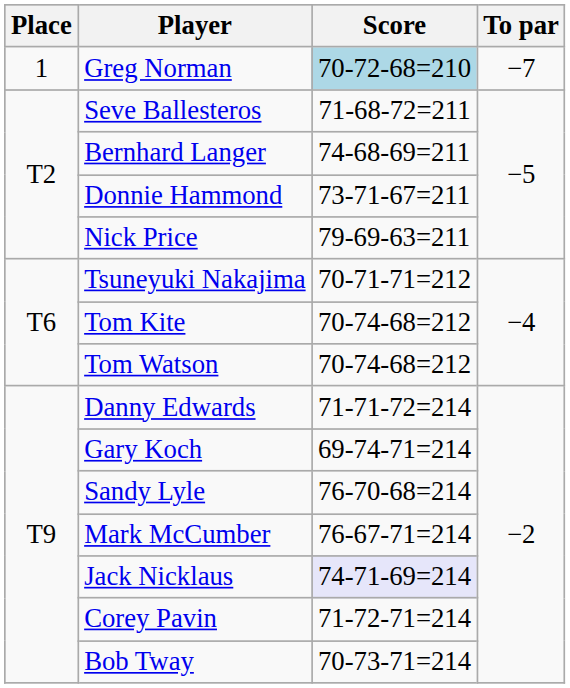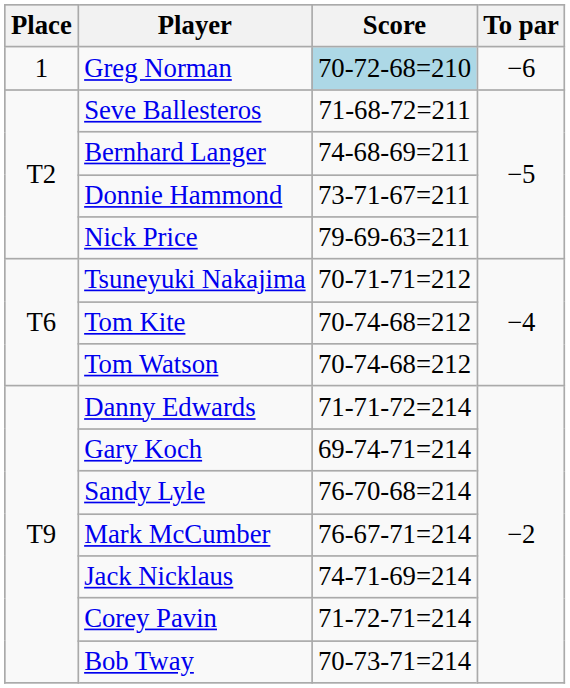 <table class="wikitable">
 <tr>
 <th>Place</th>
 <th>Player</th>
 <th>Score</th>
 <th>To par</th>
 </tr>
 <tr>
 <td rowspan="1" style="text-align:center;">1</td>
 <td> <a href='#'>Greg Norman</a></td>
 <td rowspan="1" style="background: lightblue; text-align:center;">70-72-68=210</td>
-<td rowspan="1" style="text-align:center;">−7</td>
+<td rowspan="1" style="text-align:center;">−6</td>
 </tr>
 <tr>
 <td rowspan="4" style="text-align:center;">T2</td>
 <td> <a href='#'>Seve Ballesteros</a></td>
 <td rowspan="1" style="text-align:center;">71-68-72=211</td>
 <td rowspan="4" style="text-align:center;">−5</td>
 </tr>
 <tr>
 <td> <a href='#'>Bernhard Langer</a></td>
 <td>74-68-69=211</td>
 </tr>
 <tr>
 <td> <a href='#'>Donnie Hammond</a></td>
 <td>73-71-67=211</td>
 </tr>
 <tr>
 <td> <a href='#'>Nick Price</a></td>
 <td>79-69-63=211</td>
 </tr>
 <tr>
 <td rowspan="3" style="text-align:center;">T6</td>
 <td> <a href='#'>Tsuneyuki Nakajima</a></td>
 <td rowspan="1" style="text-align:center;">70-71-71=212</td>
 <td rowspan="3" style="text-align:center;">−4</td>
 </tr>
 <tr>
 <td> <a href='#'>Tom Kite</a></td>
 <td>70-74-68=212</td>
 </tr>
 <tr>
 <td> <a href='#'>Tom Watson</a></td>
 <td>70-74-68=212</td>
 </tr>
 <tr>
 <td rowspan="7" style="text-align:center;">T9</td>
 <td> <a href='#'>Danny Edwards</a></td>
 <td rowspan="1" style="text-align:center;">71-71-72=214</td>
 <td rowspan="7" style="text-align:center;">−2</td>
 </tr>
 <tr>
 <td> <a href='#'>Gary Koch</a></td>
 <td>69-74-71=214</td>
 </tr>
 <tr>
 <td> <a href='#'>Sandy Lyle</a></td>
 <td>76-70-68=214</td>
 </tr>
 <tr>
 <td> <a href='#'>Mark McCumber</a></td>
 <td>76-67-71=214</td>
 </tr>
 <tr>
 <td> <a href='#'>Jack Nicklaus</a></td>
-<td style="background: lavender;">74-71-69=214</td>
+<td>74-71-69=214</td>
 </tr>
 <tr>
 <td> <a href='#'>Corey Pavin</a></td>
 <td>71-72-71=214</td>
 </tr>
 <tr>
 <td> <a href='#'>Bob Tway</a></td>
 <td>70-73-71=214</td>
 </tr>
 </table>
